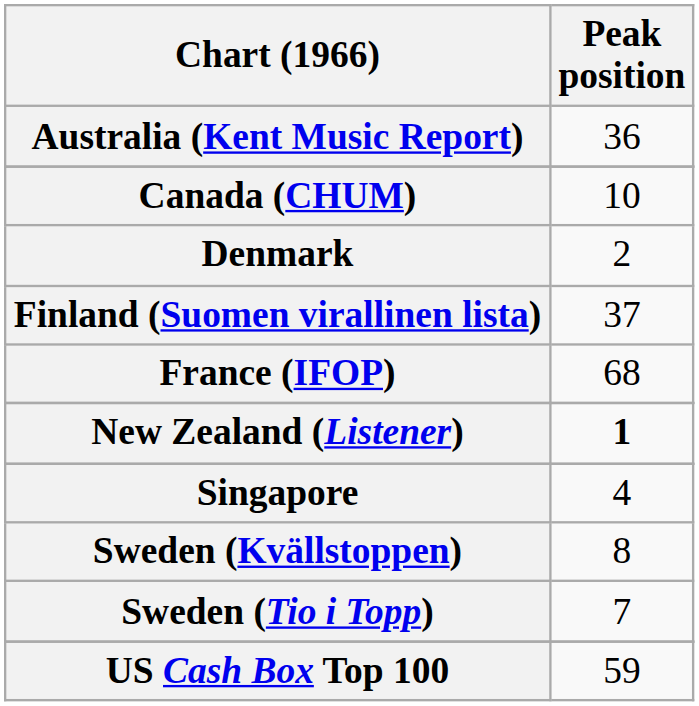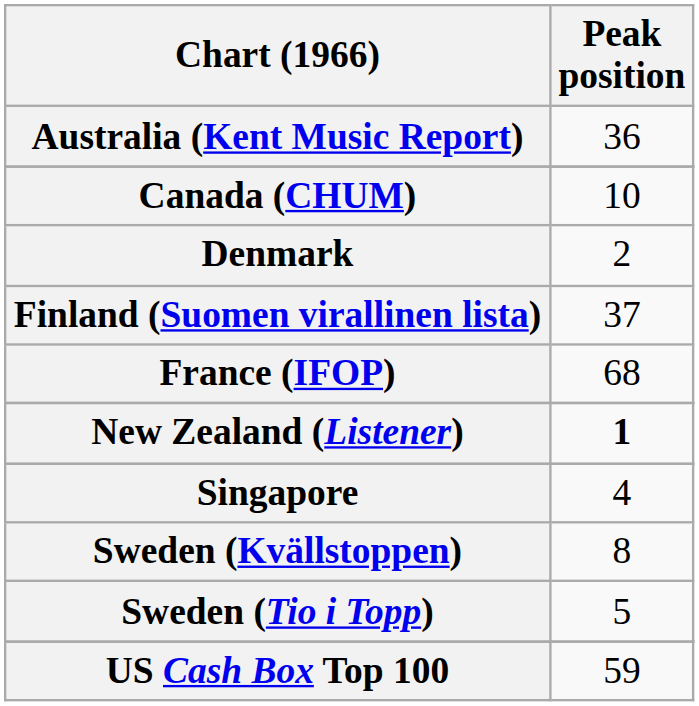 <table class="wikitable sortable plainrowheaders" style="text-align:center">
 <tr>
 <th>Chart (1966)</th>
 <th>Peak<br>position</th>
 </tr>
 <tr>
 <th scope="row">Australia (<a href='#'>Kent Music Report</a>)</th>
 <td>36</td>
 </tr>
 <tr>
 </tr>
 <tr>
 </tr>
 <tr>
 </tr>
 <tr>
 <th scope="row">Canada (<a href='#'>CHUM</a>)</th>
 <td>10</td>
 </tr>
 <tr>
 <th scope="row">Denmark</th>
 <td>2</td>
 </tr>
 <tr>
 <th scope="row">Finland (<a href='#'>Suomen virallinen lista</a>)</th>
 <td>37</td>
 </tr>
 <tr>
 <th scope="row">France (<a href='#'>IFOP</a>)</th>
 <td>68</td>
 </tr>
 <tr>
 </tr>
 <tr>
 </tr>
 <tr>
 </tr>
 <tr>
 </tr>
 <tr>
 <th scope="row">New Zealand (<em><a href='#'>Listener</a></em>)</th>
 <td><strong>1</strong></td>
 </tr>
 <tr>
 </tr>
 <tr>
 <th scope="row">Singapore</th>
 <td>4</td>
 </tr>
 <tr>
 <th scope="row">Sweden (<a href='#'>Kvällstoppen</a>)</th>
 <td>8</td>
 </tr>
 <tr>
 <th scope="row">Sweden (<em><a href='#'>Tio i Topp</a></em>)</th>
-<td>7</td>
+<td>5</td>
 </tr>
 <tr>
 </tr>
 <tr>
 </tr>
 <tr>
 <th scope="row">US <a href='#'><em>Cash Box</em></a> Top 100</th>
 <td>59</td>
 </tr>
 </table>
